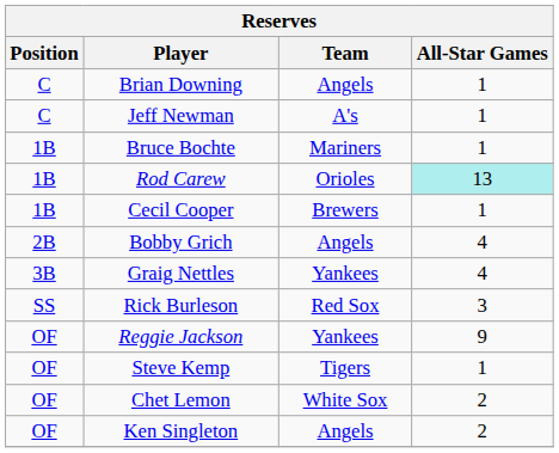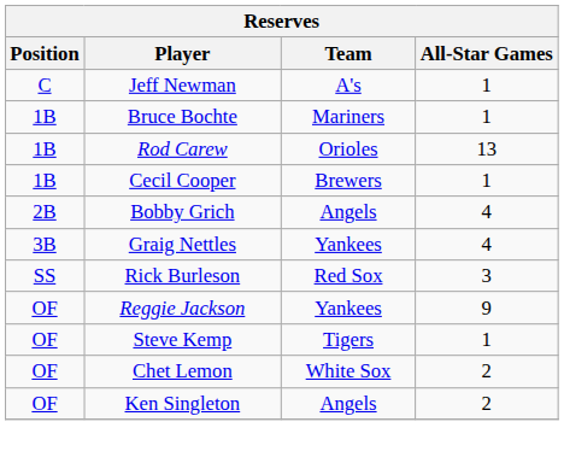 <table class="wikitable" style="font-size: 100%; text-align:center;">
 <tr>
 <th colspan="4">Reserves</th>
 </tr>
 <tr>
 <th>Position</th>
 <th width="150">Player</th>
 <th width="100">Team</th>
 <th>All-Star Games</th>
-</tr>
-<tr>
-<td><a href='#'>C</a></td>
-<td><a href='#'>Brian Downing</a></td>
-<td><a href='#'>Angels</a></td>
-<td>1</td>
 </tr>
 <tr>
 <td><a href='#'>C</a></td>
 <td><a href='#'>Jeff Newman</a></td>
 <td><a href='#'>A's</a></td>
 <td>1</td>
 </tr>
 <tr>
 <td><a href='#'>1B</a></td>
 <td><a href='#'>Bruce Bochte</a></td>
 <td><a href='#'>Mariners</a></td>
 <td>1</td>
 </tr>
 <tr>
 <td><a href='#'>1B</a></td>
 <td><em><a href='#'>Rod Carew</a></em></td>
 <td><a href='#'>Orioles</a></td>
-<td style="background: paleturquoise;">13</td>
+<td>13</td>
 </tr>
 <tr>
 <td><a href='#'>1B</a></td>
 <td><a href='#'>Cecil Cooper</a></td>
 <td><a href='#'>Brewers</a></td>
 <td>1</td>
 </tr>
 <tr>
 <td><a href='#'>2B</a></td>
 <td><a href='#'>Bobby Grich</a></td>
 <td><a href='#'>Angels</a></td>
 <td>4</td>
 </tr>
 <tr>
 <td><a href='#'>3B</a></td>
 <td><a href='#'>Graig Nettles</a></td>
 <td><a href='#'>Yankees</a></td>
 <td>4</td>
 </tr>
 <tr>
 <td><a href='#'>SS</a></td>
 <td><a href='#'>Rick Burleson</a></td>
 <td><a href='#'>Red Sox</a></td>
 <td>3</td>
 </tr>
 <tr>
 <td><a href='#'>OF</a></td>
 <td><em><a href='#'>Reggie Jackson</a></em></td>
 <td><a href='#'>Yankees</a></td>
 <td>9</td>
 </tr>
 <tr>
 <td><a href='#'>OF</a></td>
 <td><a href='#'>Steve Kemp</a></td>
 <td><a href='#'>Tigers</a></td>
 <td>1</td>
 </tr>
 <tr>
 <td><a href='#'>OF</a></td>
 <td><a href='#'>Chet Lemon</a></td>
 <td><a href='#'>White Sox</a></td>
 <td>2</td>
 </tr>
 <tr>
 <td><a href='#'>OF</a></td>
 <td><a href='#'>Ken Singleton</a></td>
 <td><a href='#'>Angels</a></td>
 <td>2</td>
 </tr>
 <tr>
 </tr>
 </table>
